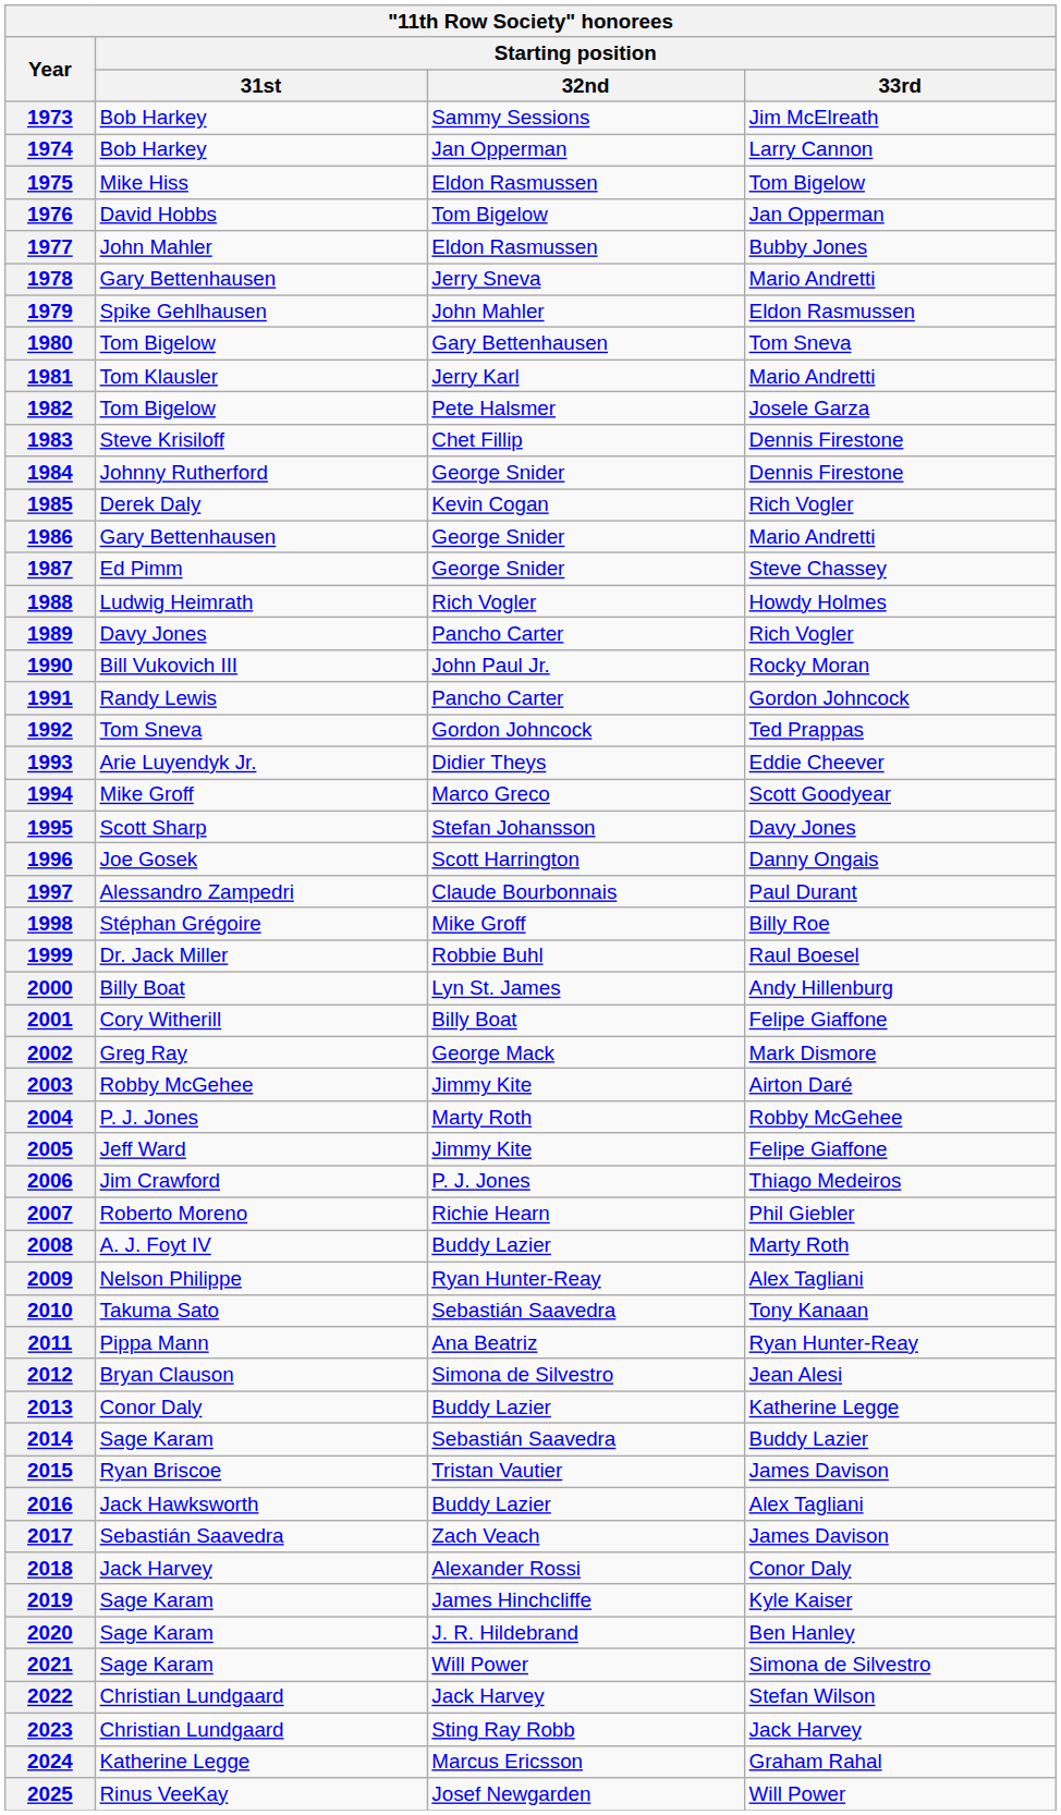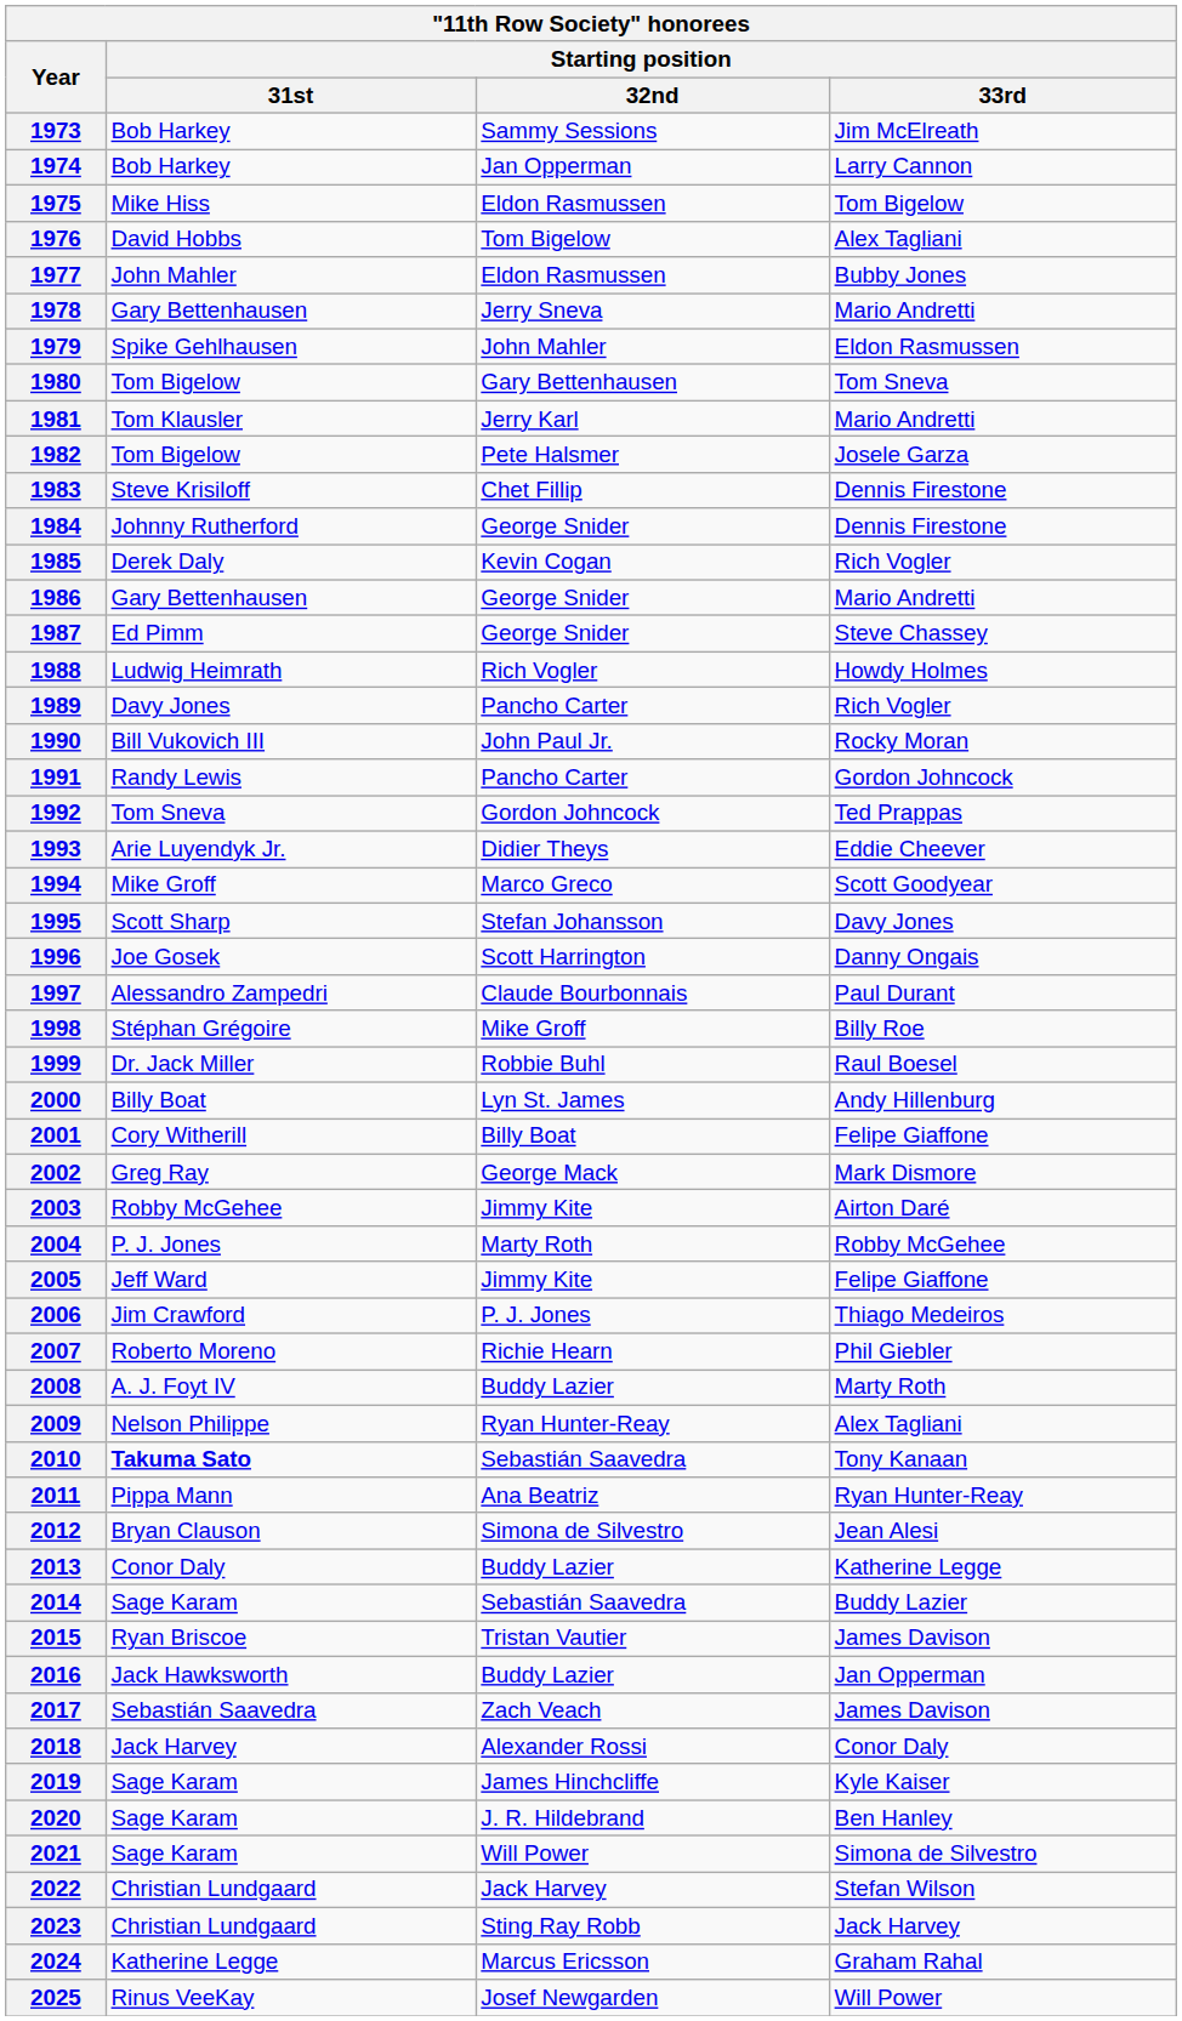 <table class="wikitable mw-collapsible mw-collapsed" style="text-align:center; font-size:85%" width=700px>
 <tr>
 <th colspan=4>"11th Row Society" honorees</th>
 </tr>
 <tr>
 <th rowspan=2>Year</th>
 <th colspan=3>Starting position</th>
 </tr>
 <tr>
 <th>31st</th>
 <th>32nd</th>
 <th>33rd</th>
 </tr>
 <tr>
 <th><a href='#'>1973</a></th>
 <td align="left"> <a href='#'>Bob Harkey</a></td>
 <td align="left"> <a href='#'>Sammy Sessions</a></td>
 <td align="left"> <a href='#'>Jim McElreath</a></td>
 </tr>
 <tr>
 <th><a href='#'>1974</a></th>
 <td align="left"> <a href='#'>Bob Harkey</a></td>
 <td align="left"> <a href='#'>Jan Opperman</a></td>
 <td align="left"> <a href='#'>Larry Cannon</a></td>
 </tr>
 <tr>
 <th><a href='#'>1975</a></th>
 <td align="left"> <a href='#'>Mike Hiss</a></td>
 <td align="left"> <a href='#'>Eldon Rasmussen</a></td>
 <td align="left"> <a href='#'>Tom Bigelow</a></td>
 </tr>
 <tr>
 <th><a href='#'>1976</a></th>
 <td align="left"> <a href='#'>David Hobbs</a></td>
 <td align="left"> <a href='#'>Tom Bigelow</a></td>
-<td align="left"> <a href='#'>Jan Opperman</a></td>
+<td align="left"> <a href='#'>Alex Tagliani</a></td>
 </tr>
 <tr>
 <th><a href='#'>1977</a></th>
 <td align="left"> <a href='#'>John Mahler</a></td>
 <td align="left"> <a href='#'>Eldon Rasmussen</a></td>
 <td align="left"> <a href='#'>Bubby Jones</a></td>
 </tr>
 <tr>
 <th><a href='#'>1978</a></th>
 <td align="left"> <a href='#'>Gary Bettenhausen</a></td>
 <td align="left"> <a href='#'>Jerry Sneva</a></td>
 <td align="left"> <a href='#'>Mario Andretti</a></td>
 </tr>
 <tr>
 <th><a href='#'>1979</a></th>
 <td align="left"> <a href='#'>Spike Gehlhausen</a></td>
 <td align="left"> <a href='#'>John Mahler</a></td>
 <td align="left"> <a href='#'>Eldon Rasmussen</a></td>
 </tr>
 <tr>
 <th><a href='#'>1980</a></th>
 <td align="left"> <a href='#'>Tom Bigelow</a></td>
 <td align="left"> <a href='#'>Gary Bettenhausen</a></td>
 <td align="left"> <a href='#'>Tom Sneva</a></td>
 </tr>
 <tr>
 <th><a href='#'>1981</a></th>
 <td align="left"> <a href='#'>Tom Klausler</a></td>
 <td align="left"> <a href='#'>Jerry Karl</a></td>
 <td align="left"> <a href='#'>Mario Andretti</a></td>
 </tr>
 <tr>
 <th><a href='#'>1982</a></th>
 <td align="left"> <a href='#'>Tom Bigelow</a></td>
 <td align="left"> <a href='#'>Pete Halsmer</a></td>
 <td align="left"> <a href='#'>Josele Garza</a></td>
 </tr>
 <tr>
 <th><a href='#'>1983</a></th>
 <td align="left"> <a href='#'>Steve Krisiloff</a></td>
 <td align="left"> <a href='#'>Chet Fillip</a></td>
 <td align="left"> <a href='#'>Dennis Firestone</a></td>
 </tr>
 <tr>
 <th><a href='#'>1984</a></th>
 <td align="left"> <a href='#'>Johnny Rutherford</a></td>
 <td align="left"> <a href='#'>George Snider</a></td>
 <td align="left"> <a href='#'>Dennis Firestone</a></td>
 </tr>
 <tr>
 <th><a href='#'>1985</a></th>
 <td align="left"> <a href='#'>Derek Daly</a></td>
 <td align="left"> <a href='#'>Kevin Cogan</a></td>
 <td align="left"> <a href='#'>Rich Vogler</a></td>
 </tr>
 <tr>
 <th><a href='#'>1986</a></th>
 <td align="left"> <a href='#'>Gary Bettenhausen</a></td>
 <td align="left"> <a href='#'>George Snider</a></td>
 <td align="left"> <a href='#'>Mario Andretti</a></td>
 </tr>
 <tr>
 <th><a href='#'>1987</a></th>
 <td align="left"> <a href='#'>Ed Pimm</a></td>
 <td align="left"> <a href='#'>George Snider</a></td>
 <td align="left"> <a href='#'>Steve Chassey</a></td>
 </tr>
 <tr>
 <th><a href='#'>1988</a></th>
 <td align="left"> <a href='#'>Ludwig Heimrath</a></td>
 <td align="left"> <a href='#'>Rich Vogler</a></td>
 <td align="left"> <a href='#'>Howdy Holmes</a></td>
 </tr>
 <tr>
 <th><a href='#'>1989</a></th>
 <td align="left"> <a href='#'>Davy Jones</a></td>
 <td align="left"> <a href='#'>Pancho Carter</a></td>
 <td align="left"> <a href='#'>Rich Vogler</a></td>
 </tr>
 <tr>
 <th><a href='#'>1990</a></th>
 <td align="left"> <a href='#'>Bill Vukovich III</a></td>
 <td align="left"> <a href='#'>John Paul Jr.</a></td>
 <td align="left"> <a href='#'>Rocky Moran</a></td>
 </tr>
 <tr>
 <th><a href='#'>1991</a></th>
 <td align="left"> <a href='#'>Randy Lewis</a></td>
 <td align="left"> <a href='#'>Pancho Carter</a></td>
 <td align="left"> <a href='#'>Gordon Johncock</a></td>
 </tr>
 <tr>
 <th><a href='#'>1992</a></th>
 <td align="left"> <a href='#'>Tom Sneva</a></td>
 <td align="left"> <a href='#'>Gordon Johncock</a></td>
 <td align="left"> <a href='#'>Ted Prappas</a></td>
 </tr>
 <tr>
 <th><a href='#'>1993</a></th>
 <td align="left"> <a href='#'>Arie Luyendyk Jr.</a></td>
 <td align="left"> <a href='#'>Didier Theys</a></td>
 <td align="left"> <a href='#'>Eddie Cheever</a></td>
 </tr>
 <tr>
 <th><a href='#'>1994</a></th>
 <td align="left"> <a href='#'>Mike Groff</a></td>
 <td align="left"> <a href='#'>Marco Greco</a></td>
 <td align="left"> <a href='#'>Scott Goodyear</a></td>
 </tr>
 <tr>
 <th><a href='#'>1995</a></th>
 <td align="left"> <a href='#'>Scott Sharp</a></td>
 <td align="left"> <a href='#'>Stefan Johansson</a></td>
 <td align="left"> <a href='#'>Davy Jones</a></td>
 </tr>
 <tr>
 <th><a href='#'>1996</a></th>
 <td align="left"> <a href='#'>Joe Gosek</a></td>
 <td align="left"> <a href='#'>Scott Harrington</a></td>
 <td align="left"> <a href='#'>Danny Ongais</a></td>
 </tr>
 <tr>
 <th><a href='#'>1997</a></th>
 <td align="left"> <a href='#'>Alessandro Zampedri</a></td>
 <td align="left"> <a href='#'>Claude Bourbonnais</a></td>
 <td align="left"> <a href='#'>Paul Durant</a></td>
 </tr>
 <tr>
 <th><a href='#'>1998</a></th>
 <td align="left"> <a href='#'>Stéphan Grégoire</a></td>
 <td align="left"> <a href='#'>Mike Groff</a></td>
 <td align="left"> <a href='#'>Billy Roe</a></td>
 </tr>
 <tr>
 <th><a href='#'>1999</a></th>
 <td align="left"> <a href='#'>Dr. Jack Miller</a></td>
 <td align="left"> <a href='#'>Robbie Buhl</a></td>
 <td align="left"> <a href='#'>Raul Boesel</a></td>
 </tr>
 <tr>
 <th><a href='#'>2000</a></th>
 <td align="left"> <a href='#'>Billy Boat</a></td>
 <td align="left"> <a href='#'>Lyn St. James</a></td>
 <td align="left"> <a href='#'>Andy Hillenburg</a></td>
 </tr>
 <tr>
 <th><a href='#'>2001</a></th>
 <td align="left"> <a href='#'>Cory Witherill</a></td>
 <td align="left"> <a href='#'>Billy Boat</a></td>
 <td align="left"> <a href='#'>Felipe Giaffone</a></td>
 </tr>
 <tr>
 <th><a href='#'>2002</a></th>
 <td align="left"> <a href='#'>Greg Ray</a></td>
 <td align="left"> <a href='#'>George Mack</a></td>
 <td align="left"> <a href='#'>Mark Dismore</a></td>
 </tr>
 <tr>
 <th><a href='#'>2003</a></th>
 <td align="left"> <a href='#'>Robby McGehee</a></td>
 <td align="left"> <a href='#'>Jimmy Kite</a></td>
 <td align="left"> <a href='#'>Airton Daré</a></td>
 </tr>
 <tr>
 <th><a href='#'>2004</a></th>
 <td align="left"> <a href='#'>P. J. Jones</a></td>
 <td align="left"> <a href='#'>Marty Roth</a></td>
 <td align="left"> <a href='#'>Robby McGehee</a></td>
 </tr>
 <tr>
 <th><a href='#'>2005</a></th>
 <td align="left"> <a href='#'>Jeff Ward</a></td>
 <td align="left"> <a href='#'>Jimmy Kite</a></td>
 <td align="left"> <a href='#'>Felipe Giaffone</a></td>
 </tr>
 <tr>
 <th><a href='#'>2006</a></th>
 <td align="left"> <a href='#'>Jim Crawford</a></td>
 <td align="left"> <a href='#'>P. J. Jones</a></td>
 <td align="left"> <a href='#'>Thiago Medeiros</a></td>
 </tr>
 <tr>
 <th><a href='#'>2007</a></th>
 <td align="left"> <a href='#'>Roberto Moreno</a></td>
 <td align="left"> <a href='#'>Richie Hearn</a></td>
 <td align="left"> <a href='#'>Phil Giebler</a></td>
 </tr>
 <tr>
 <th><a href='#'>2008</a></th>
 <td align="left"> <a href='#'>A. J. Foyt IV</a></td>
 <td align="left"> <a href='#'>Buddy Lazier</a></td>
 <td align="left"> <a href='#'>Marty Roth</a></td>
 </tr>
 <tr>
 <th><a href='#'>2009</a></th>
 <td align="left"> <a href='#'>Nelson Philippe</a></td>
 <td align="left"> <a href='#'>Ryan Hunter-Reay</a></td>
 <td align="left"> <a href='#'>Alex Tagliani</a></td>
 </tr>
 <tr>
 <th><a href='#'>2010</a></th>
-<td align="left"> <a href='#'>Takuma Sato</a></td>
+<td align="left"><strong> <a href='#'>Takuma Sato</a></strong></td>
 <td align="left"> <a href='#'>Sebastián Saavedra</a></td>
 <td align="left"> <a href='#'>Tony Kanaan</a></td>
 </tr>
 <tr>
 <th><a href='#'>2011</a></th>
 <td align="left"> <a href='#'>Pippa Mann</a></td>
 <td align="left"> <a href='#'>Ana Beatriz</a></td>
 <td align="left"> <a href='#'>Ryan Hunter-Reay</a></td>
 </tr>
 <tr>
 <th><a href='#'>2012</a></th>
 <td align="left"> <a href='#'>Bryan Clauson</a></td>
 <td align="left"> <a href='#'>Simona de Silvestro</a></td>
 <td align="left"> <a href='#'>Jean Alesi</a></td>
 </tr>
 <tr>
 <th><a href='#'>2013</a></th>
 <td align="left"> <a href='#'>Conor Daly</a></td>
 <td align="left"> <a href='#'>Buddy Lazier</a></td>
 <td align="left"> <a href='#'>Katherine Legge</a></td>
 </tr>
 <tr>
 <th><a href='#'>2014</a></th>
 <td align="left"> <a href='#'>Sage Karam</a></td>
 <td align="left"> <a href='#'>Sebastián Saavedra</a></td>
 <td align="left"> <a href='#'>Buddy Lazier</a></td>
 </tr>
 <tr>
 <th><a href='#'>2015</a></th>
 <td align="left"> <a href='#'>Ryan Briscoe</a></td>
 <td align="left"> <a href='#'>Tristan Vautier</a></td>
 <td align="left"> <a href='#'>James Davison</a></td>
 </tr>
 <tr>
 <th><a href='#'>2016</a></th>
 <td align="left"> <a href='#'>Jack Hawksworth</a></td>
 <td align="left"> <a href='#'>Buddy Lazier</a></td>
-<td align="left"> <a href='#'>Alex Tagliani</a></td>
+<td align="left"> <a href='#'>Jan Opperman</a></td>
 </tr>
 <tr>
 <th><a href='#'>2017</a></th>
 <td align="left"> <a href='#'>Sebastián Saavedra</a></td>
 <td align="left"> <a href='#'>Zach Veach</a></td>
 <td align="left"> <a href='#'>James Davison</a></td>
 </tr>
 <tr>
 <th><a href='#'>2018</a></th>
 <td align="left"> <a href='#'>Jack Harvey</a></td>
 <td align="left"> <a href='#'>Alexander Rossi</a></td>
 <td align="left"> <a href='#'>Conor Daly</a></td>
 </tr>
 <tr>
 <th><a href='#'>2019</a></th>
 <td align="left"> <a href='#'>Sage Karam</a></td>
 <td align="left"> <a href='#'>James Hinchcliffe</a></td>
 <td align="left"> <a href='#'>Kyle Kaiser</a></td>
 </tr>
 <tr>
 <th><a href='#'>2020</a></th>
 <td align="left"> <a href='#'>Sage Karam</a></td>
 <td align="left"> <a href='#'>J. R. Hildebrand</a></td>
 <td align="left"> <a href='#'>Ben Hanley</a></td>
 </tr>
 <tr>
 <th><a href='#'>2021</a></th>
 <td align="left"> <a href='#'>Sage Karam</a></td>
 <td align="left"> <a href='#'>Will Power</a></td>
 <td align="left"> <a href='#'>Simona de Silvestro</a></td>
 </tr>
 <tr>
 <th><a href='#'>2022</a></th>
 <td align="left"> <a href='#'>Christian Lundgaard</a></td>
 <td align="left"> <a href='#'>Jack Harvey</a></td>
 <td align="left"> <a href='#'>Stefan Wilson</a></td>
 </tr>
 <tr>
 <th><a href='#'>2023</a></th>
 <td align="left"> <a href='#'>Christian Lundgaard</a></td>
 <td align="left"> <a href='#'>Sting Ray Robb</a></td>
 <td align="left"> <a href='#'>Jack Harvey</a></td>
 </tr>
 <tr>
 <th><a href='#'>2024</a></th>
 <td align="left"> <a href='#'>Katherine Legge</a></td>
 <td align="left"> <a href='#'>Marcus Ericsson</a></td>
 <td align="left"> <a href='#'>Graham Rahal</a></td>
 </tr>
 <tr>
 <th><a href='#'>2025</a></th>
 <td align="left"> <a href='#'>Rinus VeeKay</a></td>
 <td align="left"> <a href='#'>Josef Newgarden</a></td>
 <td align="left"> <a href='#'>Will Power</a></td>
 </tr>
 </table>
